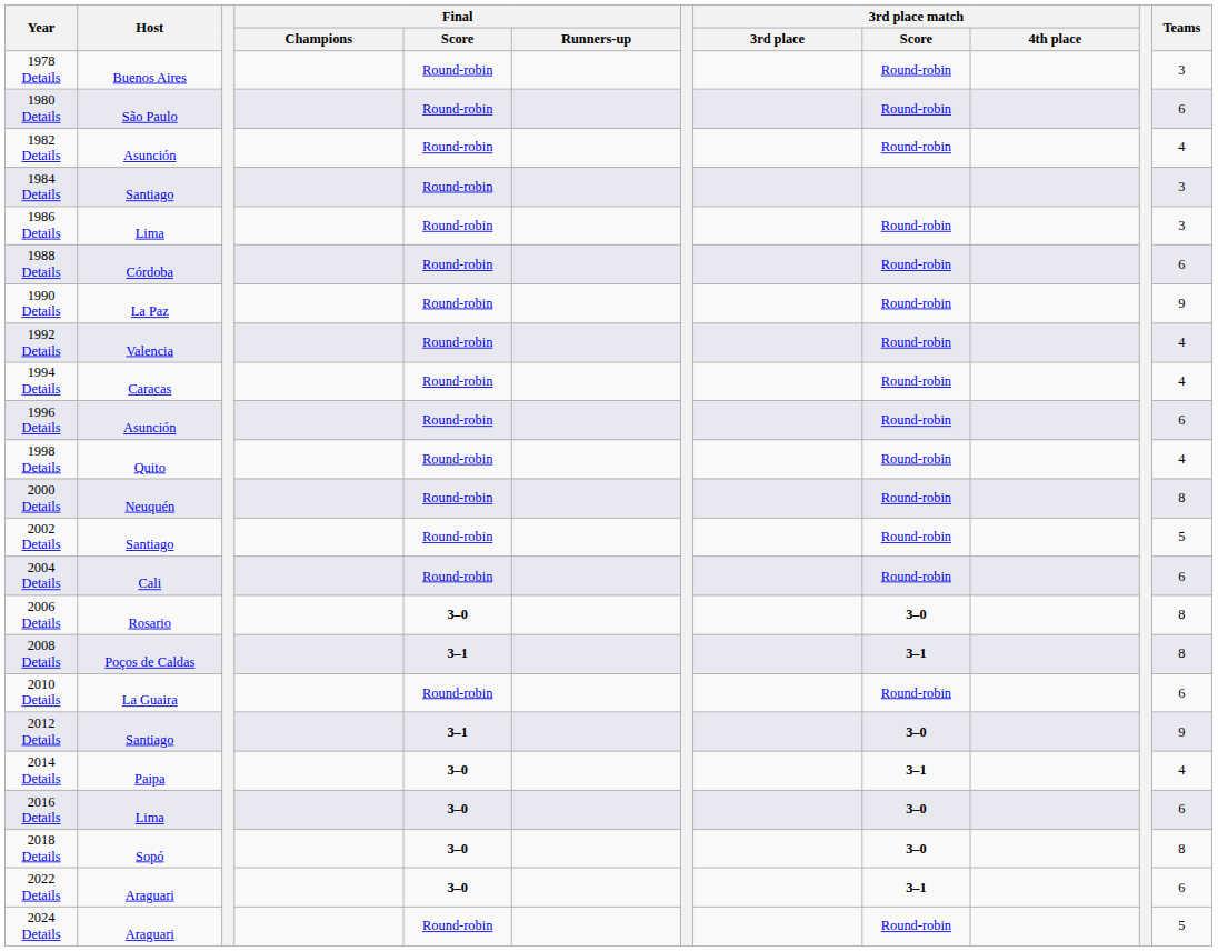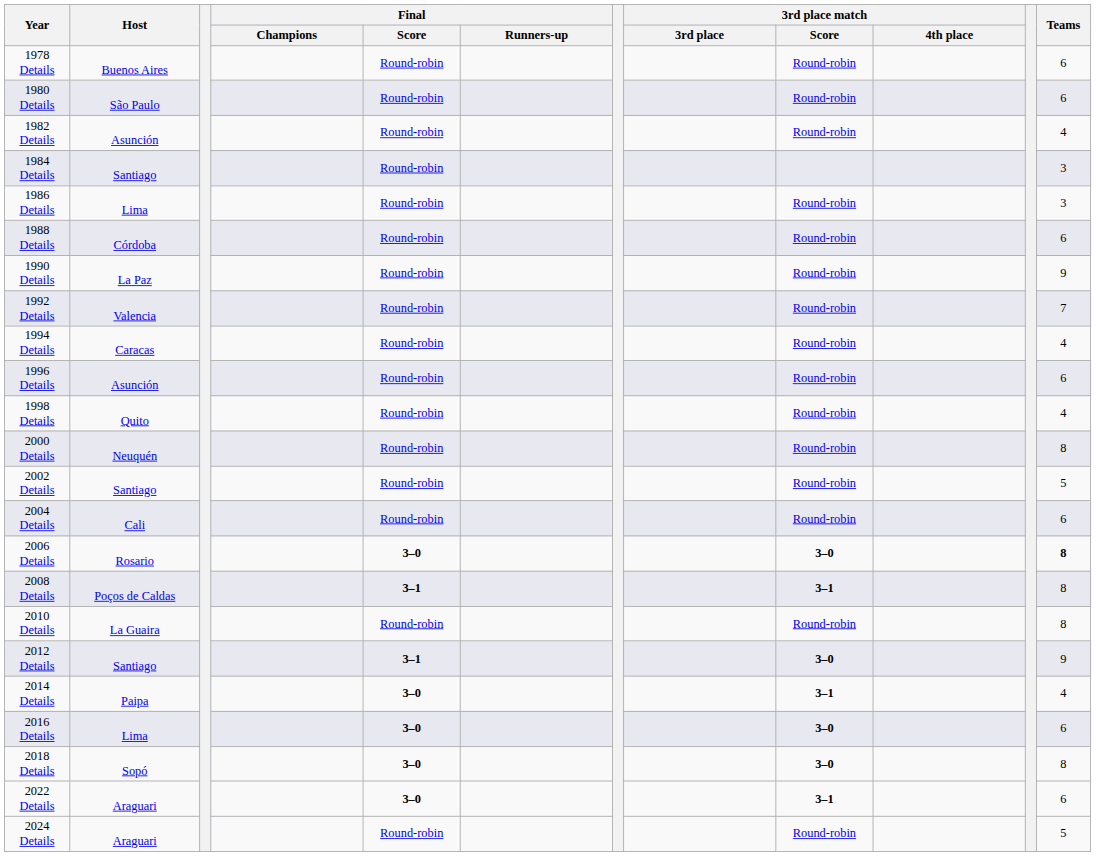 <table class="wikitable" style="font-size:90%; width: 100%; text-align: center;">
 <tr bgcolor=#c1d8ff>
 <th rowspan=2 width=6%>Year</th>
 <th rowspan=2 width=12%>Host</th>
 <th width=1% rowspan=25 bgcolor=ffffff></th>
 <th colspan=3>Final</th>
 <th width=1% rowspan=25 bgcolor=ffffff></th>
 <th colspan=3>3rd place match</th>
 <th width=1% rowspan=25 bgcolor=#ffffff></th>
 <th rowspan=2 width=5%>Teams</th>
 </tr>
 <tr bgcolor=#efefef>
 <th width=14%>Champions</th>
 <th width=9%>Score</th>
 <th width=14%>Runners-up</th>
 <th width=14%>3rd place</th>
 <th width=9%>Score</th>
 <th width=14%>4th place</th>
 </tr>
 <tr>
 <td>1978<br><a href='#'>Details</a></td>
 <td><br><a href='#'>Buenos Aires</a></td>
 <td><strong></strong></td>
 <td><a href='#'>Round-robin</a></td>
 <td></td>
 <td></td>
 <td><a href='#'>Round-robin</a></td>
 <td></td>
-<td>3</td>
+<td>6</td>
 </tr>
 <tr bgcolor=#E8E8F0>
 <td>1980<br><a href='#'>Details</a></td>
 <td><br><a href='#'>São Paulo</a></td>
 <td><strong></strong></td>
 <td><a href='#'>Round-robin</a></td>
 <td></td>
 <td></td>
 <td><a href='#'>Round-robin</a></td>
 <td></td>
 <td>6</td>
 </tr>
 <tr>
 <td>1982<br><a href='#'>Details</a></td>
 <td><br><a href='#'>Asunción</a></td>
 <td><strong></strong></td>
 <td><a href='#'>Round-robin</a></td>
 <td></td>
 <td></td>
 <td><a href='#'>Round-robin</a></td>
 <td></td>
 <td>4</td>
 </tr>
 <tr bgcolor=#E8E8F0>
 <td>1984<br><a href='#'>Details</a></td>
 <td><br><a href='#'>Santiago</a></td>
 <td><strong></strong></td>
 <td><a href='#'>Round-robin</a></td>
 <td></td>
 <td></td>
 <td></td>
 <td></td>
 <td>3</td>
 </tr>
 <tr>
 <td>1986<br><a href='#'>Details</a></td>
 <td><br><a href='#'>Lima</a></td>
 <td><strong></strong></td>
 <td><a href='#'>Round-robin</a></td>
 <td></td>
 <td></td>
 <td><a href='#'>Round-robin</a></td>
 <td></td>
 <td>3</td>
 </tr>
 <tr bgcolor=#E8E8F0>
 <td>1988<br><a href='#'>Details</a></td>
 <td><br><a href='#'>Córdoba</a></td>
 <td><strong></strong></td>
 <td><a href='#'>Round-robin</a></td>
 <td></td>
 <td></td>
 <td><a href='#'>Round-robin</a></td>
 <td></td>
 <td>6</td>
 </tr>
 <tr>
 <td>1990<br><a href='#'>Details</a></td>
 <td><br><a href='#'>La Paz</a></td>
 <td><strong></strong></td>
 <td><a href='#'>Round-robin</a></td>
 <td></td>
 <td></td>
 <td><a href='#'>Round-robin</a></td>
 <td></td>
 <td>9</td>
 </tr>
 <tr bgcolor=#E8E8F0>
 <td>1992<br><a href='#'>Details</a></td>
 <td><br><a href='#'>Valencia</a></td>
 <td><strong></strong></td>
 <td><a href='#'>Round-robin</a></td>
 <td></td>
 <td></td>
 <td><a href='#'>Round-robin</a></td>
 <td></td>
-<td>4</td>
+<td>7</td>
 </tr>
 <tr>
 <td>1994<br><a href='#'>Details</a></td>
 <td><br><a href='#'>Caracas</a></td>
 <td><strong></strong></td>
 <td><a href='#'>Round-robin</a></td>
 <td></td>
 <td></td>
 <td><a href='#'>Round-robin</a></td>
 <td></td>
 <td>4</td>
 </tr>
 <tr bgcolor=#E8E8F0>
 <td>1996<br><a href='#'>Details</a></td>
 <td><br><a href='#'>Asunción</a></td>
 <td><strong></strong></td>
 <td><a href='#'>Round-robin</a></td>
 <td></td>
 <td></td>
 <td><a href='#'>Round-robin</a></td>
 <td></td>
 <td>6</td>
 </tr>
 <tr>
 <td>1998<br><a href='#'>Details</a></td>
 <td><br><a href='#'>Quito</a></td>
 <td><strong></strong></td>
 <td><a href='#'>Round-robin</a></td>
 <td></td>
 <td></td>
 <td><a href='#'>Round-robin</a></td>
 <td></td>
 <td>4</td>
 </tr>
 <tr bgcolor=#E8E8F0>
 <td>2000<br><a href='#'>Details</a></td>
 <td><br><a href='#'>Neuquén</a></td>
 <td><strong></strong></td>
 <td><a href='#'>Round-robin</a></td>
 <td></td>
 <td></td>
 <td><a href='#'>Round-robin</a></td>
 <td></td>
 <td>8</td>
 </tr>
 <tr>
 <td>2002<br><a href='#'>Details</a></td>
 <td><br><a href='#'>Santiago</a></td>
 <td><strong></strong></td>
 <td><a href='#'>Round-robin</a></td>
 <td></td>
 <td></td>
 <td><a href='#'>Round-robin</a></td>
 <td></td>
 <td>5</td>
 </tr>
 <tr bgcolor=#E8E8F0>
 <td>2004<br><a href='#'>Details</a></td>
 <td><br><a href='#'>Cali</a></td>
 <td><strong></strong></td>
 <td><a href='#'>Round-robin</a></td>
 <td></td>
 <td></td>
 <td><a href='#'>Round-robin</a></td>
 <td></td>
 <td>6</td>
 </tr>
 <tr>
 <td>2006<br><a href='#'>Details</a></td>
 <td><br><a href='#'>Rosario</a></td>
 <td><strong></strong></td>
 <td><strong>3–0</strong></td>
 <td></td>
 <td></td>
 <td><strong>3–0</strong></td>
 <td></td>
-<td>8</td>
+<td><strong>8</strong></td>
 </tr>
 <tr bgcolor=#E8E8F0>
 <td>2008<br><a href='#'>Details</a></td>
 <td><br><a href='#'>Poços de Caldas</a></td>
 <td><strong></strong></td>
 <td><strong>3–1</strong></td>
 <td></td>
 <td></td>
 <td><strong>3–1</strong></td>
 <td></td>
 <td>8</td>
 </tr>
 <tr>
 <td>2010<br><a href='#'>Details</a></td>
 <td><br><a href='#'>La Guaira</a></td>
 <td><strong></strong></td>
 <td><a href='#'>Round-robin</a></td>
 <td></td>
 <td></td>
 <td><a href='#'>Round-robin</a></td>
 <td></td>
-<td>6</td>
+<td>8</td>
 </tr>
 <tr bgcolor=#E8E8F0>
 <td>2012<br><a href='#'>Details</a></td>
 <td><br><a href='#'>Santiago</a></td>
 <td><strong></strong></td>
 <td><strong>3–1</strong></td>
 <td></td>
 <td></td>
 <td><strong>3–0</strong></td>
 <td></td>
 <td>9</td>
 </tr>
 <tr>
 <td>2014<br><a href='#'>Details</a></td>
 <td><br><a href='#'>Paipa</a></td>
 <td><strong></strong></td>
 <td><strong>3–0</strong></td>
 <td></td>
 <td></td>
 <td><strong>3–1</strong></td>
 <td></td>
 <td>4</td>
 </tr>
 <tr bgcolor=#E8E8F0>
 <td>2016<br><a href='#'>Details</a></td>
 <td><br><a href='#'>Lima</a></td>
 <td><strong></strong></td>
 <td><strong>3–0</strong></td>
 <td></td>
 <td></td>
 <td><strong>3–0</strong></td>
 <td></td>
 <td>6</td>
 </tr>
 <tr>
 <td>2018<br><a href='#'>Details</a></td>
 <td><br><a href='#'>Sopó</a></td>
 <td><strong></strong></td>
 <td><strong>3–0</strong></td>
 <td></td>
 <td></td>
 <td><strong>3–0</strong></td>
 <td></td>
 <td>8</td>
 </tr>
 <tr>
 <td>2022<br><a href='#'>Details</a></td>
 <td><br><a href='#'>Araguari</a></td>
 <td><strong></strong></td>
 <td><strong>3–0</strong></td>
 <td></td>
 <td></td>
 <td><strong>3–1</strong></td>
 <td></td>
 <td>6</td>
 </tr>
 <tr>
 <td>2024<br><a href='#'>Details</a></td>
 <td><br><a href='#'>Araguari</a></td>
 <td><strong></strong></td>
 <td><a href='#'>Round-robin</a></td>
 <td></td>
 <td></td>
 <td><a href='#'>Round-robin</a></td>
 <td></td>
 <td>5</td>
 </tr>
 </table>
